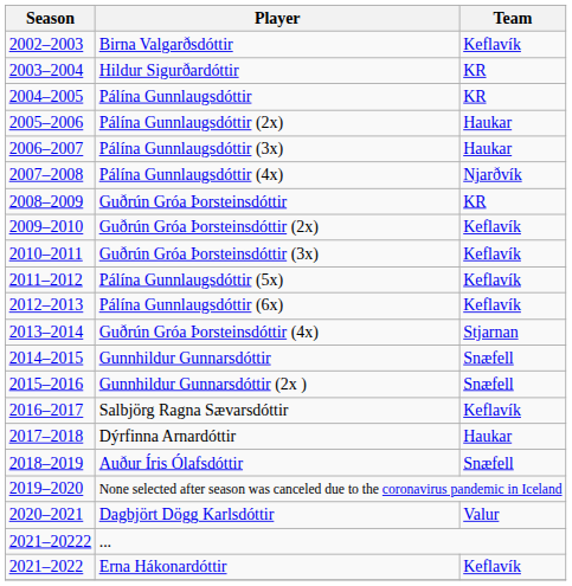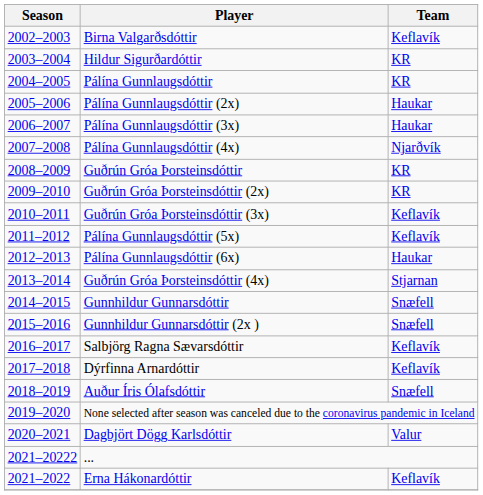 <table class="wikitable">
 <tr>
 <th>Season</th>
 <th>Player</th>
 <th>Team</th>
 </tr>
 <tr>
 <td><a href='#'>2002–2003</a></td>
 <td> <a href='#'>Birna Valgarðsdóttir</a></td>
 <td><a href='#'>Keflavík</a></td>
 </tr>
 <tr>
 <td><a href='#'>2003–2004</a></td>
 <td> <a href='#'>Hildur Sigurðardóttir</a></td>
 <td><a href='#'>KR</a></td>
 </tr>
 <tr>
 <td><a href='#'>2004–2005</a></td>
 <td> <a href='#'>Pálína Gunnlaugsdóttir</a></td>
 <td><a href='#'>KR</a></td>
 </tr>
 <tr>
 <td><a href='#'>2005–2006</a></td>
 <td> <a href='#'>Pálína Gunnlaugsdóttir</a> (2x)</td>
 <td><a href='#'>Haukar</a></td>
 </tr>
 <tr>
 <td><a href='#'>2006–2007</a></td>
 <td> <a href='#'>Pálína Gunnlaugsdóttir</a> (3x)</td>
 <td><a href='#'>Haukar</a></td>
 </tr>
 <tr>
 <td><a href='#'>2007–2008</a></td>
 <td> <a href='#'>Pálína Gunnlaugsdóttir</a> (4x)</td>
 <td><a href='#'>Njarðvík</a></td>
 </tr>
 <tr>
 <td><a href='#'>2008–2009</a></td>
 <td> <a href='#'>Guðrún Gróa Þorsteinsdóttir</a></td>
 <td><a href='#'>KR</a></td>
 </tr>
 <tr>
 <td><a href='#'>2009–2010</a></td>
 <td> <a href='#'>Guðrún Gróa Þorsteinsdóttir</a> (2x)</td>
-<td><a href='#'>Keflavík</a></td>
+<td><a href='#'>KR</a></td>
 </tr>
 <tr>
 <td><a href='#'>2010–2011</a></td>
 <td> <a href='#'>Guðrún Gróa Þorsteinsdóttir</a> (3x)</td>
 <td><a href='#'>Keflavík</a></td>
 </tr>
 <tr>
 <td><a href='#'>2011–2012</a></td>
 <td> <a href='#'>Pálína Gunnlaugsdóttir</a> (5x)</td>
 <td><a href='#'>Keflavík</a></td>
 </tr>
 <tr>
 <td><a href='#'>2012–2013</a></td>
 <td> <a href='#'>Pálína Gunnlaugsdóttir</a> (6x)</td>
-<td><a href='#'>Keflavík</a></td>
+<td><a href='#'>Haukar</a></td>
 </tr>
 <tr>
 <td><a href='#'>2013–2014</a></td>
 <td> <a href='#'>Guðrún Gróa Þorsteinsdóttir</a> (4x)</td>
 <td><a href='#'>Stjarnan</a></td>
 </tr>
 <tr>
 <td><a href='#'>2014–2015</a></td>
 <td> <a href='#'>Gunnhildur Gunnarsdóttir</a></td>
 <td><a href='#'>Snæfell</a></td>
 </tr>
 <tr>
 <td><a href='#'>2015–2016</a></td>
 <td> <a href='#'>Gunnhildur Gunnarsdóttir</a> (2x )</td>
 <td><a href='#'>Snæfell</a></td>
 </tr>
 <tr>
 <td><a href='#'>2016–2017</a></td>
 <td> Salbjörg Ragna Sævarsdóttir</td>
 <td><a href='#'>Keflavík</a></td>
 </tr>
 <tr>
 <td><a href='#'>2017–2018</a></td>
 <td> Dýrfinna Arnardóttir</td>
-<td><a href='#'>Haukar</a></td>
+<td><a href='#'>Keflavík</a></td>
 </tr>
 <tr>
 <td><a href='#'>2018–2019</a></td>
 <td> <a href='#'>Auður Íris Ólafsdóttir</a></td>
 <td><a href='#'>Snæfell</a></td>
 </tr>
 <tr>
 <td><a href='#'>2019–2020</a></td>
 <td colspan="2"><small>None selected after season was canceled due to the <a href='#'>coronavirus pandemic in Iceland</a></small></td>
 </tr>
 <tr>
 <td><a href='#'>2020–2021</a></td>
 <td> <a href='#'>Dagbjört Dögg Karlsdóttir</a></td>
 <td><a href='#'>Valur</a></td>
 </tr>
 <tr>
 <td><a href='#'>2021–20222</a></td>
 <td colspan="2">...</td>
 </tr>
 <tr>
 <td><a href='#'>2021–2022</a></td>
 <td> <a href='#'>Erna Hákonardóttir</a></td>
 <td><a href='#'>Keflavík</a></td>
 </tr>
 <tr>
 </tr>
 </table>
